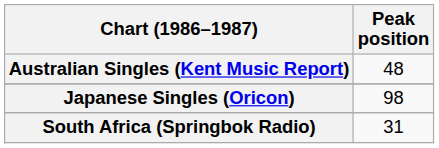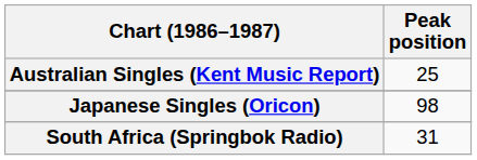 <table class="wikitable sortable plainrowheaders" style="text-align:center">
 <tr>
 <th>Chart (1986–1987)</th>
 <th>Peak<br>position</th>
 </tr>
 <tr>
 <th scope="row">Australian Singles (<a href='#'>Kent Music Report</a>)</th>
-<td>48</td>
+<td>25</td>
 </tr>
 <tr>
 </tr>
 <tr>
 </tr>
 <tr>
 </tr>
 <tr>
 <th scope="row">Japanese Singles (<a href='#'>Oricon</a>)</th>
 <td align="center">98</td>
 </tr>
 <tr>
 </tr>
 <tr>
 </tr>
 <tr>
 </tr>
 <tr>
 <th scope="row">South Africa (Springbok Radio)</th>
 <td style="text-align:center;">31</td>
 </tr>
 <tr>
 </tr>
 <tr>
 </tr>
 <tr>
 </tr>
 <tr>
 </tr>
 <tr>
 </tr>
 </table>
